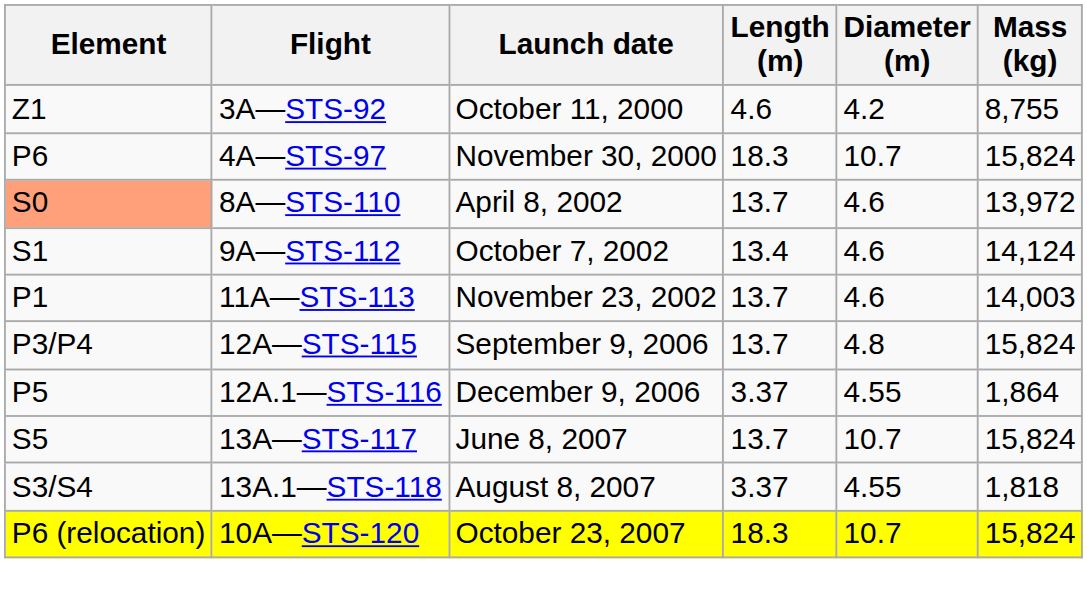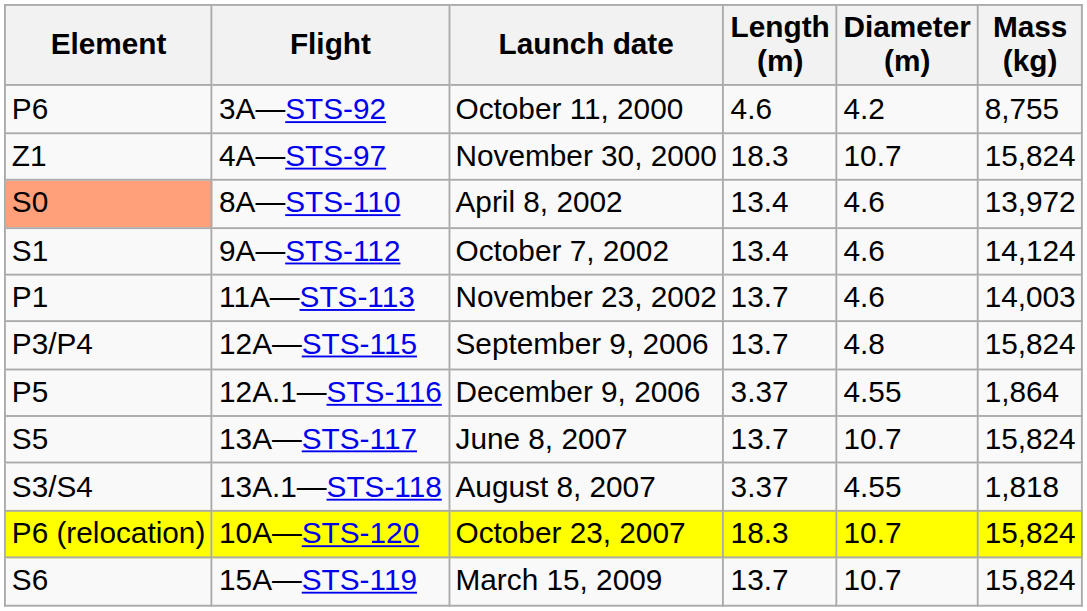 <table class="wikitable">
 <tr>
 <th>Element</th>
 <th>Flight</th>
 <th>Launch date</th>
 <th>Length<br>(m)</th>
 <th>Diameter<br>(m)</th>
 <th>Mass<br>(kg)</th>
 </tr>
 <tr>
-<td>Z1</td>
+<td>P6</td>
 <td>3A—<a href='#'>STS-92</a></td>
 <td>October 11, 2000</td>
 <td>4.6</td>
 <td>4.2</td>
 <td>8,755</td>
 </tr>
 <tr>
-<td>P6</td>
+<td>Z1</td>
 <td>4A—<a href='#'>STS-97</a></td>
 <td>November 30, 2000</td>
 <td>18.3</td>
 <td>10.7</td>
 <td>15,824</td>
 </tr>
 <tr>
 <td style="background: lightsalmon;">S0</td>
 <td>8A—<a href='#'>STS-110</a></td>
 <td>April 8, 2002</td>
-<td>13.7</td>
+<td>13.4</td>
 <td>4.6</td>
 <td>13,972</td>
 </tr>
 <tr>
 <td>S1</td>
 <td>9A—<a href='#'>STS-112</a></td>
 <td>October 7, 2002</td>
 <td>13.4</td>
 <td>4.6</td>
 <td>14,124</td>
 </tr>
 <tr>
 <td>P1</td>
 <td>11A—<a href='#'>STS-113</a></td>
 <td>November 23, 2002</td>
 <td>13.7</td>
 <td>4.6</td>
 <td>14,003</td>
 </tr>
 <tr>
 <td>P3/P4</td>
 <td>12A—<a href='#'>STS-115</a></td>
 <td>September 9, 2006</td>
 <td>13.7</td>
 <td>4.8</td>
 <td>15,824</td>
 </tr>
 <tr>
 <td>P5</td>
 <td>12A.1—<a href='#'>STS-116</a></td>
 <td>December 9, 2006</td>
 <td>3.37</td>
 <td>4.55</td>
 <td>1,864</td>
 </tr>
 <tr>
 <td>S5</td>
 <td>13A—<a href='#'>STS-117</a></td>
 <td>June 8, 2007</td>
 <td>13.7</td>
 <td>10.7</td>
 <td>15,824</td>
 </tr>
 <tr>
 <td>S3/S4</td>
 <td>13A.1—<a href='#'>STS-118</a></td>
 <td>August 8, 2007</td>
 <td>3.37</td>
 <td>4.55</td>
 <td>1,818</td>
 </tr>
 <tr style="background:yellow">
 <td>P6 (relocation)</td>
 <td>10A—<a href='#'>STS-120</a></td>
 <td>October 23, 2007</td>
 <td>18.3</td>
 <td>10.7</td>
 <td>15,824</td>
 </tr>
+<tr>
+<td>S6</td>
+<td>15A—<a href='#'>STS-119</a></td>
+<td>March 15, 2009</td>
+<td>13.7</td>
+<td>10.7</td>
+<td>15,824</td>
+</tr>
 </table>
